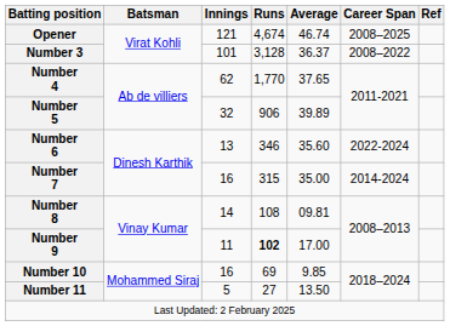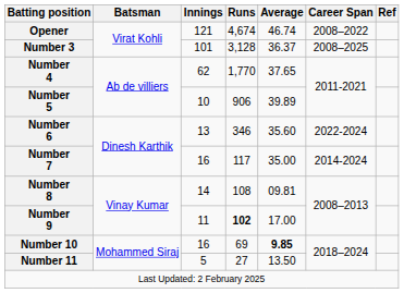 <table class="wikitable sortable" style=text-align:center;>
 <tr>
 <th scope="col">Batting position</th>
 <th scope="col">Batsman</th>
 <th scope="col">Innings</th>
 <th scope="col">Runs</th>
 <th scope="col">Average</th>
 <th scope="col">Career Span</th>
 <th scope="col">Ref</th>
 </tr>
 <tr>
 <th scope=row style=text-align:center;>Opener</th>
 <td rowspan="2"><a href='#'>Virat Kohli</a></td>
 <td>121</td>
 <td>4,674</td>
 <td>46.74</td>
-<td>2008–2025</td>
+<td>2008–2022</td>
 <td></td>
 </tr>
 <tr>
 <th scope=row style=text-align:center;>Number 3</th>
 <td>101</td>
 <td>3,128</td>
 <td>36.37</td>
-<td>2008–2022</td>
+<td>2008–2025</td>
 <td></td>
 </tr>
 <tr>
 <th scope=row style=text-align:center;>Number<br>4</th>
 <td rowspan="2"><a href='#'>Ab de villiers</a></td>
 <td>62</td>
 <td>1,770</td>
 <td>37.65</td>
 <td rowspan="2">2011-2021</td>
 <td></td>
 </tr>
 <tr>
 <th scope=row style=text-align:center;>Number<br>5</th>
-<td>32</td>
+<td>10</td>
 <td>906</td>
 <td>39.89</td>
 <td></td>
 </tr>
 <tr>
 <th scope=row style=text-align:center;>Number<br>6</th>
 <td rowspan="2"><a href='#'>Dinesh Karthik</a></td>
 <td>13</td>
 <td>346</td>
 <td>35.60</td>
 <td>2022-2024</td>
 <td></td>
 </tr>
 <tr>
 <th scope=row style=text-align:center;>Number<br>7</th>
 <td>16</td>
-<td>315</td>
+<td>117</td>
 <td>35.00</td>
 <td>2014-2024</td>
 <td></td>
 </tr>
 <tr>
 <th scope=row style=text-align:center;>Number<br>8</th>
 <td rowspan=2><a href='#'>Vinay Kumar</a></td>
 <td>14</td>
 <td>108</td>
 <td>09.81</td>
 <td rowspan="2">2008–2013</td>
 <td></td>
 </tr>
 <tr>
 <th scope=row style=text-align:center;>Number<br>9</th>
 <td>11</td>
 <td><strong>102</strong></td>
 <td>17.00</td>
 <td></td>
 </tr>
 <tr>
 <th scope="row" style="text-align:center;">Number 10</th>
 <td rowspan="2"><a href='#'>Mohammed Siraj</a></td>
 <td>16</td>
 <td>69</td>
-<td>9.85</td>
+<td><strong>9.85</strong></td>
 <td rowspan="2">2018–2024</td>
 <td></td>
 </tr>
 <tr>
 <th scope="row" style="text-align:center;">Number 11</th>
 <td>5</td>
 <td>27</td>
 <td>13.50</td>
 <td></td>
 </tr>
 <tr>
 <td colspan=7><small>Last Updated: 2 February 2025</small></td>
 </tr>
 </table>
